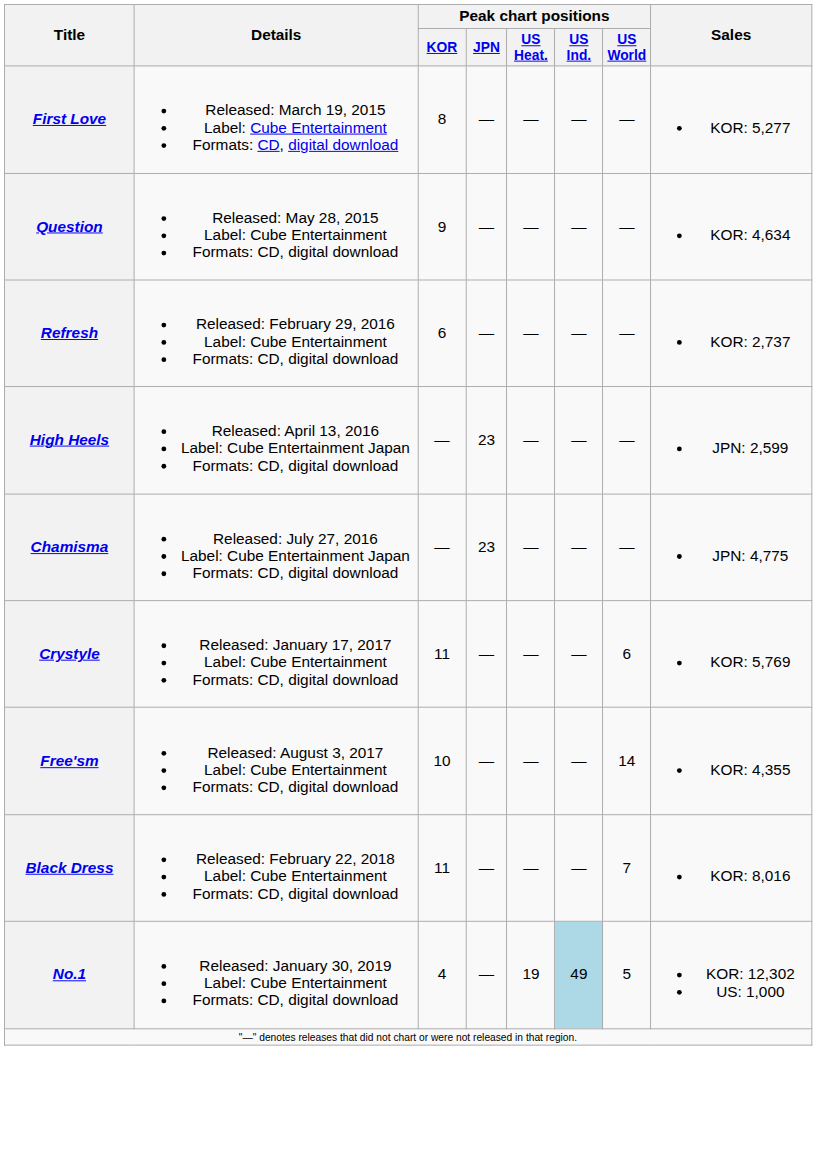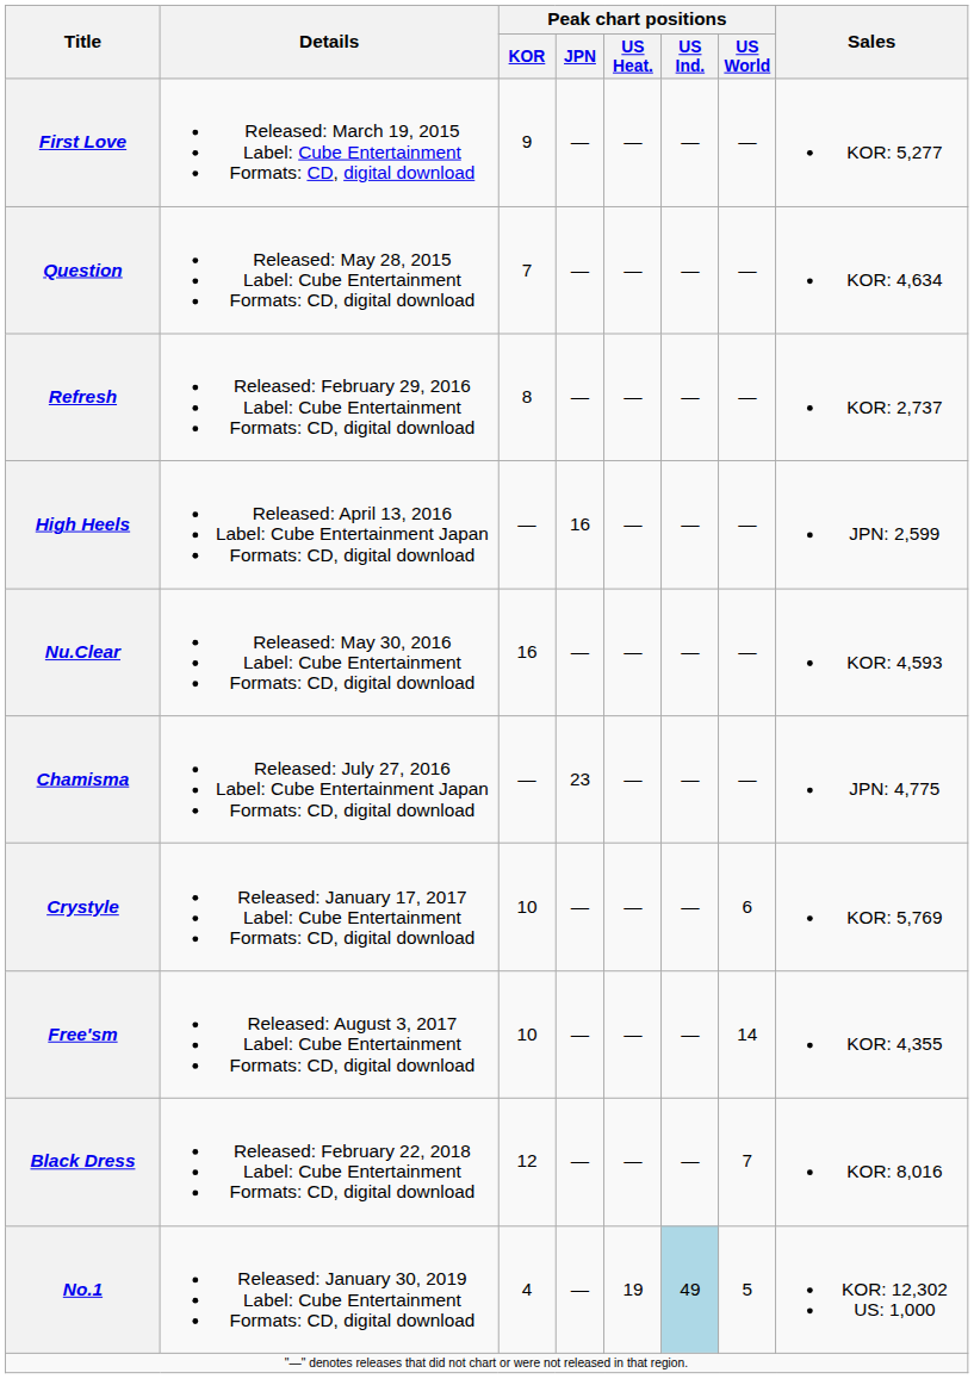 <table class="wikitable plainrowheaders" style="text-align:center;">
 <tr>
 <th rowspan="2" style="width:8em;">Title</th>
 <th rowspan="2" style="width:18em;">Details</th>
 <th colspan="5">Peak chart positions</th>
 <th rowspan="2" style="width:10em;">Sales</th>
 </tr>
 <tr>
 <th scope="col" style="width:3em;font-size:90%;"><a href='#'>KOR</a><br></th>
 <th scope="col" style="width:2.5em;font-size:90%;"><a href='#'>JPN</a><br></th>
 <th scope="col" style="width:3em;font-size:90%;"><a href='#'>US<br>Heat.</a><br></th>
 <th scope="col" style="width:3em;font-size:90%;"><a href='#'>US<br>Ind.</a><br></th>
 <th scope="col" style="width:3em;font-size:90%;"><a href='#'>US<br>World</a><br></th>
 </tr>
 <tr>
 <th scope="row"><em><a href='#'>First Love</a></em></th>
 <td><br><ul><li>Released: March 19, 2015 </li><li>Label: <a href='#'>Cube Entertainment</a></li><li>Formats: <a href='#'>CD</a>, <a href='#'>digital download</a></li></ul></td>
-<td>8</td>
+<td>9</td>
 <td>—</td>
 <td>—</td>
 <td>—</td>
 <td>—</td>
 <td><br><ul><li>KOR: 5,277</li></ul></td>
 </tr>
 <tr>
 <th scope="row"><em><a href='#'>Question</a></em></th>
 <td><br><ul><li>Released: May 28, 2015 </li><li>Label: Cube Entertainment</li><li>Formats: CD, digital download</li></ul></td>
-<td>9</td>
+<td>7</td>
 <td>—</td>
 <td>—</td>
 <td>—</td>
 <td>—</td>
 <td><br><ul><li>KOR: 4,634</li></ul></td>
 </tr>
 <tr>
 <th scope="row"><em><a href='#'>Refresh</a></em></th>
 <td><br><ul><li>Released: February 29, 2016 </li><li>Label: Cube Entertainment</li><li>Formats: CD, digital download</li></ul></td>
-<td>6</td>
+<td>8</td>
 <td>—</td>
 <td>—</td>
 <td>—</td>
 <td>—</td>
 <td><br><ul><li>KOR: 2,737</li></ul></td>
 </tr>
 <tr>
 <th scope="row"><em><a href='#'>High Heels</a></em></th>
 <td><br><ul><li>Released: April 13, 2016 </li><li>Label: Cube Entertainment Japan</li><li>Formats: CD, digital download</li></ul></td>
 <td>—</td>
-<td>23</td>
+<td>16</td>
 <td>—</td>
 <td>—</td>
 <td>—</td>
 <td><br><ul><li>JPN: 2,599</li></ul></td>
+</tr>
+<tr>
+<th scope="row"><em><a href='#'>Nu.Clear</a></em></th>
+<td><br><ul><li>Released: May 30, 2016 </li><li>Label: Cube Entertainment</li><li>Formats: CD, digital download</li></ul></td>
+<td>16</td>
+<td>—</td>
+<td>—</td>
+<td>—</td>
+<td>—</td>
+<td><br><ul><li>KOR: 4,593</li></ul></td>
 </tr>
 <tr>
 <th scope="row"><em><a href='#'>Chamisma</a></em></th>
 <td><br><ul><li>Released: July 27, 2016 </li><li>Label: Cube Entertainment Japan</li><li>Formats: CD, digital download</li></ul></td>
 <td>—</td>
 <td>23</td>
 <td>—</td>
 <td>—</td>
 <td>—</td>
 <td><br><ul><li>JPN: 4,775</li></ul></td>
 </tr>
 <tr>
 <th scope="row"><em><a href='#'>Crystyle</a></em></th>
 <td><br><ul><li>Released: January 17, 2017 </li><li>Label: Cube Entertainment</li><li>Formats: CD, digital download</li></ul></td>
-<td>11</td>
+<td>10</td>
 <td>—</td>
 <td>—</td>
 <td>—</td>
 <td>6</td>
 <td><br><ul><li>KOR: 5,769</li></ul></td>
 </tr>
 <tr>
 <th scope="row"><em><a href='#'>Free'sm</a></em></th>
 <td><br><ul><li>Released: August 3, 2017 </li><li>Label: Cube Entertainment</li><li>Formats: CD, digital download</li></ul></td>
 <td>10</td>
 <td>—</td>
 <td>—</td>
 <td>—</td>
 <td>14</td>
 <td><br><ul><li>KOR: 4,355</li></ul></td>
 </tr>
 <tr>
 <th scope="row"><em><a href='#'>Black Dress</a></em></th>
 <td><br><ul><li>Released: February 22, 2018 </li><li>Label: Cube Entertainment</li><li>Formats: CD, digital download</li></ul></td>
-<td>11</td>
+<td>12</td>
 <td>—</td>
 <td>—</td>
 <td>—</td>
 <td>7</td>
 <td><br><ul><li>KOR: 8,016</li></ul></td>
 </tr>
 <tr>
 <th scope="row"><em><a href='#'>No.1</a></em></th>
 <td><br><ul><li>Released: January 30, 2019 </li><li>Label: Cube Entertainment</li><li>Formats: CD, digital download</li></ul></td>
 <td>4</td>
 <td>—</td>
 <td>19</td>
 <td style="background: lightblue;">49</td>
 <td>5</td>
 <td><br><ul><li>KOR: 12,302</li><li>US: 1,000</li></ul></td>
 </tr>
 <tr>
 <td colspan="8" style="font-size:8pt">"—" denotes releases that did not chart or were not released in that region.</td>
 </tr>
 </table>
